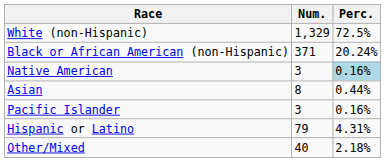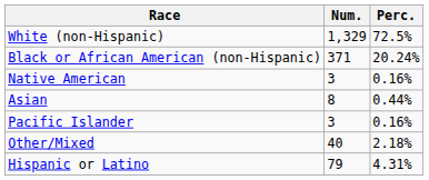 <table class="wikitable">
 <tr>
 <th>Race</th>
 <th>Num.</th>
 <th>Perc.</th>
 </tr>
 <tr>
 <td><a href='#'>White</a> (non-Hispanic)</td>
 <td>1,329</td>
 <td>72.5%</td>
 </tr>
 <tr>
 <td><a href='#'>Black or African American</a> (non-Hispanic)</td>
 <td>371</td>
 <td>20.24%</td>
 </tr>
 <tr>
 <td><a href='#'>Native American</a></td>
 <td>3</td>
-<td style="background: lightblue;">0.16%</td>
+<td>0.16%</td>
 </tr>
 <tr>
 <td><a href='#'>Asian</a></td>
 <td>8</td>
 <td>0.44%</td>
 </tr>
 <tr>
 <td><a href='#'>Pacific Islander</a></td>
 <td>3</td>
 <td>0.16%</td>
 </tr>
 <tr>
+<td><a href='#'>Other/Mixed</a></td>
+<td>40</td>
+<td>2.18%</td>
+</tr>
+<tr>
 <td><a href='#'>Hispanic</a> or <a href='#'>Latino</a></td>
 <td>79</td>
 <td>4.31%</td>
 </tr>
-<tr>
-<td><a href='#'>Other/Mixed</a></td>
-<td>40</td>
-<td>2.18%</td>
-</tr>
 </table>
